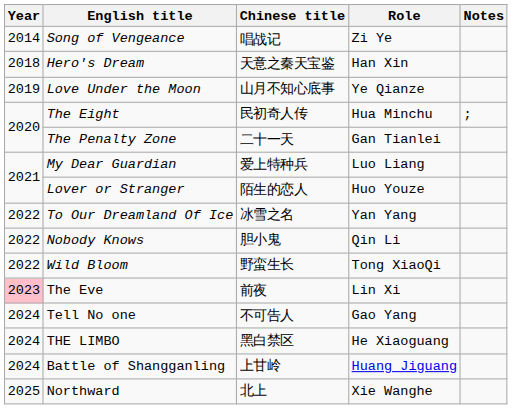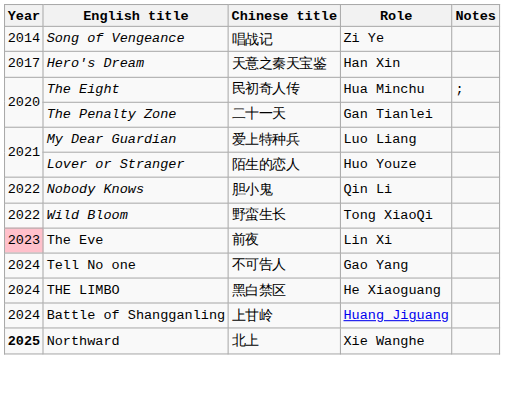 <table class="wikitable">
 <tr>
 <th>Year</th>
 <th>English title</th>
 <th>Chinese title</th>
 <th>Role</th>
 <th>Notes</th>
 </tr>
 <tr>
 <td>2014</td>
 <td><em>Song of Vengeance</em></td>
 <td>唱战记</td>
 <td>Zi Ye</td>
 <td></td>
 </tr>
 <tr>
-<td>2018</td>
+<td>2017</td>
 <td><em>Hero's Dream</em></td>
 <td>天意之秦天宝鉴</td>
 <td>Han Xin</td>
-<td></td>
-</tr>
-<tr>
-<td>2019</td>
-<td><em>Love Under the Moon</em></td>
-<td>山月不知心底事</td>
-<td>Ye Qianze</td>
 <td></td>
 </tr>
 <tr>
 <td rowspan=2>2020</td>
 <td><em>The Eight</em></td>
 <td>民初奇人传</td>
 <td>Hua Minchu</td>
 <td>;</td>
 </tr>
 <tr>
 <td><em>The Penalty Zone</em></td>
 <td>二十一天</td>
 <td>Gan Tianlei</td>
 <td></td>
 </tr>
 <tr>
 <td rowspan=2>2021</td>
 <td><em>My Dear Guardian</em></td>
 <td>爱上特种兵</td>
 <td>Luo Liang</td>
 <td></td>
 </tr>
 <tr>
 <td><em>Lover or Stranger</em></td>
 <td>陌生的恋人</td>
 <td>Huo Youze</td>
-<td></td>
-</tr>
-<tr>
-<td>2022</td>
-<td><em>To Our Dreamland Of Ice</em></td>
-<td>冰雪之名</td>
-<td>Yan Yang</td>
 <td></td>
 </tr>
 <tr>
 <td>2022</td>
 <td><em>Nobody Knows</em></td>
 <td>胆小鬼</td>
 <td>Qin Li</td>
 <td></td>
 </tr>
 <tr>
 <td>2022</td>
 <td><em>Wild Bloom</em></td>
 <td>野蛮生长</td>
 <td>Tong XiaoQi</td>
 <td></td>
 </tr>
 <tr>
 <td style="background: pink;">2023</td>
 <td>The Eve</td>
 <td>前夜</td>
 <td>Lin Xi</td>
 <td></td>
 </tr>
 <tr>
 <td>2024</td>
 <td>Tell No one</td>
 <td>不可告人</td>
 <td>Gao Yang</td>
 <td></td>
 </tr>
 <tr>
 <td>2024</td>
 <td>THE LIMBO</td>
 <td>黑白禁区</td>
 <td>He Xiaoguang</td>
 <td></td>
 </tr>
 <tr>
 <td>2024</td>
 <td>Battle of Shangganling</td>
 <td>上甘岭</td>
 <td><a href='#'>Huang Jiguang</a></td>
 <td></td>
 </tr>
 <tr>
-<td>2025</td>
+<td><strong>2025</strong></td>
 <td>Northward</td>
 <td>北上</td>
 <td>Xie Wanghe</td>
 <td></td>
 </tr>
 </table>
